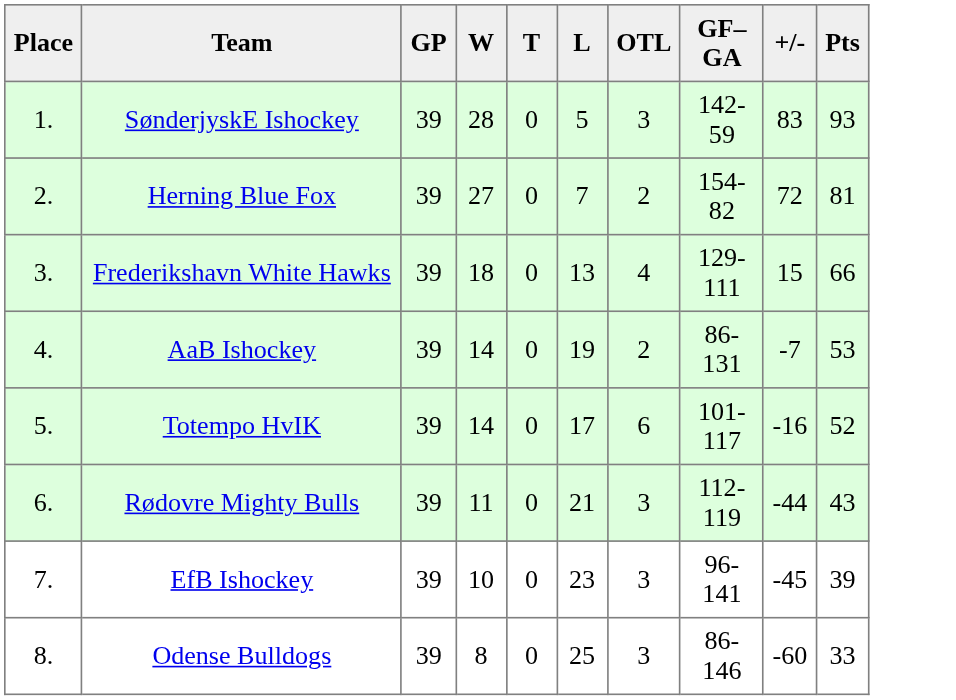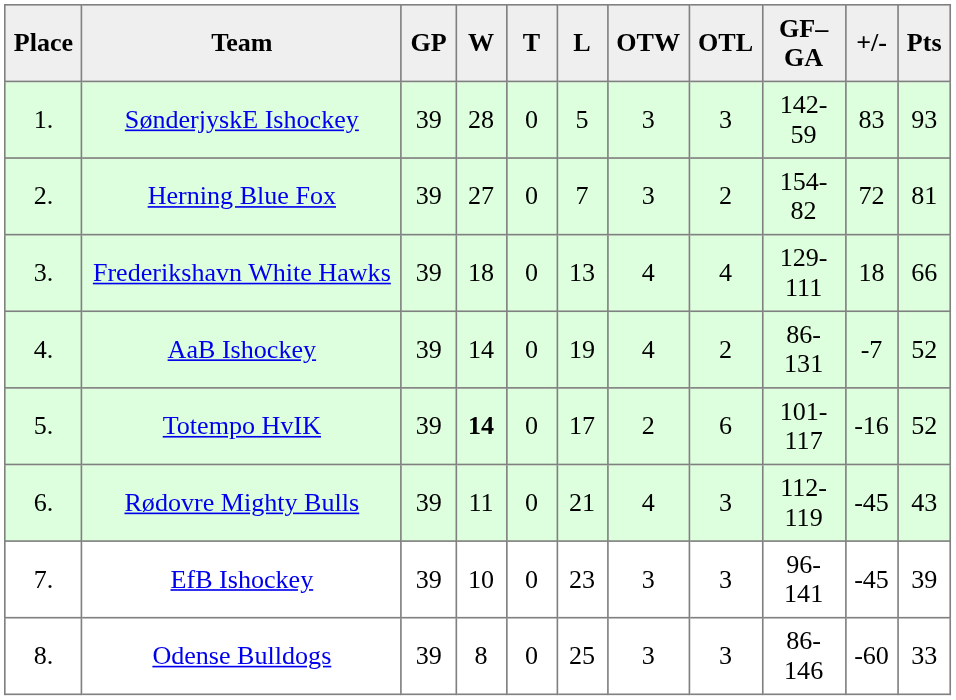 <table style=border-collapse:collapse border=1 cellspacing=0 cellpadding=5>
 <tr align=center bgcolor=#efefef>
 <th width=20>Place</th>
 <th width=185>Team</th>
 <th width=20>GP</th>
 <th width=20>W</th>
 <th width=20>T</th>
 <th width=20>L</th>
+<th width=20>OTW</th>
 <th width=20>OTL</th>
 <th width=40>GF–GA</th>
 <th width=20>+/-</th>
 <th width=20>Pts</th>
 </tr>
 <tr align="center" bgcolor="#ddffdd">
 <td>1.</td>
 <td><a href='#'>SønderjyskE Ishockey</a></td>
 <td>39</td>
 <td>28</td>
 <td>0</td>
 <td>5</td>
 <td>3</td>
+<td>3</td>
 <td>142-59</td>
 <td>83</td>
 <td>93</td>
 </tr>
 <tr align="center" bgcolor="#ddffdd">
 <td>2.</td>
 <td><a href='#'>Herning Blue Fox</a></td>
 <td>39</td>
 <td>27</td>
 <td>0</td>
 <td>7</td>
+<td>3</td>
 <td>2</td>
 <td>154-82</td>
 <td>72</td>
 <td>81</td>
 </tr>
 <tr align="center" bgcolor="#ddffdd">
 <td>3.</td>
 <td><a href='#'>Frederikshavn White Hawks</a></td>
 <td>39</td>
 <td>18</td>
 <td>0</td>
 <td>13</td>
 <td>4</td>
+<td>4</td>
 <td>129-111</td>
-<td>15</td>
+<td>18</td>
 <td>66</td>
 </tr>
 <tr align="center" bgcolor="#ddffdd">
 <td>4.</td>
 <td><a href='#'>AaB Ishockey</a></td>
 <td>39</td>
 <td>14</td>
 <td>0</td>
 <td>19</td>
+<td>4</td>
 <td>2</td>
 <td>86-131</td>
 <td>-7</td>
-<td>53</td>
+<td>52</td>
 </tr>
 <tr align="center" bgcolor="#ddffdd">
 <td>5.</td>
 <td><a href='#'>Totempo HvIK</a></td>
 <td>39</td>
-<td>14</td>
+<td><strong>14</strong></td>
 <td>0</td>
 <td>17</td>
+<td>2</td>
 <td>6</td>
 <td>101-117</td>
 <td>-16</td>
 <td>52</td>
 </tr>
 <tr align="center" bgcolor="#ddffdd">
 <td>6.</td>
 <td><a href='#'>Rødovre Mighty Bulls</a></td>
 <td>39</td>
 <td>11</td>
 <td>0</td>
 <td>21</td>
+<td>4</td>
 <td>3</td>
 <td>112-119</td>
-<td>-44</td>
+<td>-45</td>
 <td>43</td>
 </tr>
 <tr align="center">
 <td>7.</td>
 <td><a href='#'>EfB Ishockey</a></td>
 <td>39</td>
 <td>10</td>
 <td>0</td>
 <td>23</td>
+<td>3</td>
 <td>3</td>
 <td>96-141</td>
 <td>-45</td>
 <td>39</td>
 </tr>
 <tr align="center">
 <td>8.</td>
 <td><a href='#'>Odense Bulldogs</a></td>
 <td>39</td>
 <td>8</td>
 <td>0</td>
 <td>25</td>
 <td>3</td>
+<td>3</td>
 <td>86-146</td>
 <td>-60</td>
 <td>33</td>
 </tr>
 </table>
